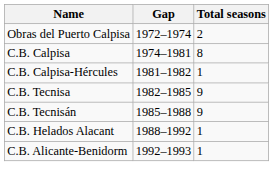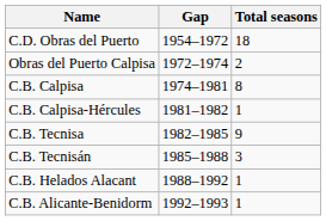 <table class="wikitable">
 <tr>
 <th>Name</th>
 <th>Gap</th>
 <th>Total seasons</th>
+</tr>
+<tr>
+<td>C.D. Obras del Puerto</td>
+<td>1954–1972</td>
+<td>18</td>
 </tr>
 <tr>
 <td>Obras del Puerto Calpisa</td>
 <td>1972–1974</td>
 <td>2</td>
 </tr>
 <tr>
 <td>C.B. Calpisa</td>
 <td>1974–1981</td>
 <td>8</td>
 </tr>
 <tr>
 <td>C.B. Calpisa-Hércules</td>
 <td>1981–1982</td>
 <td>1</td>
 </tr>
 <tr>
 <td>C.B. Tecnisa</td>
 <td>1982–1985</td>
 <td>9</td>
 </tr>
 <tr>
 <td>C.B. Tecnisán</td>
 <td>1985–1988</td>
-<td>9</td>
+<td>3</td>
 </tr>
 <tr>
 <td>C.B. Helados Alacant</td>
 <td>1988–1992</td>
 <td>1</td>
 </tr>
 <tr>
 <td>C.B. Alicante-Benidorm</td>
 <td>1992–1993</td>
 <td>1</td>
 </tr>
 </table>
